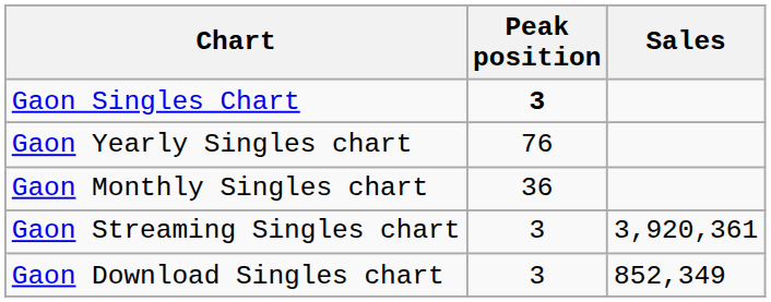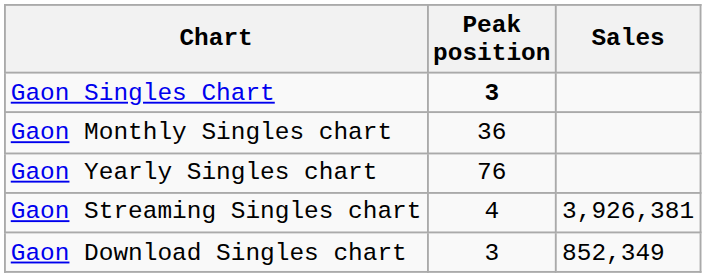 <table class="wikitable">
 <tr>
 <th>Chart</th>
 <th>Peak<br>position</th>
 <th>Sales</th>
 </tr>
 <tr>
 <td><a href='#'>Gaon Singles Chart</a></td>
 <td align="center"><strong>3</strong></td>
 <td></td>
 </tr>
 <tr>
+<td><a href='#'>Gaon</a> Monthly Singles chart</td>
+<td align="center">36</td>
+<td></td>
+</tr>
+<tr>
 <td><a href='#'>Gaon</a> Yearly Singles chart</td>
 <td align="center">76</td>
 <td></td>
 </tr>
 <tr>
-<td><a href='#'>Gaon</a> Monthly Singles chart</td>
-<td align="center">36</td>
-<td></td>
-</tr>
-<tr>
 <td><a href='#'>Gaon</a> Streaming Singles chart</td>
-<td align="center">3</td>
-<td>3,920,361</td>
+<td align="center">4</td>
+<td>3,926,381</td>
 </tr>
 <tr>
 <td><a href='#'>Gaon</a> Download Singles chart</td>
 <td align="center">3</td>
 <td>852,349</td>
 </tr>
 </table>
